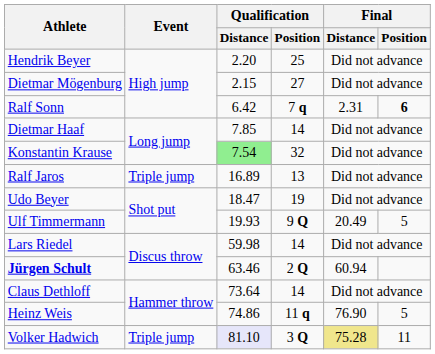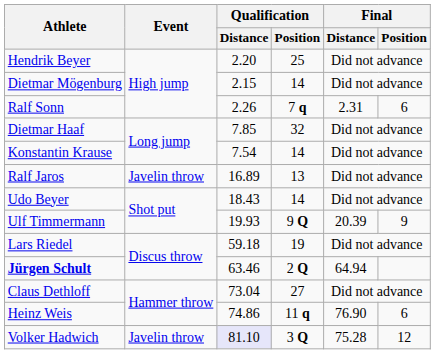 <table class="wikitable" style="font-size:90%">
 <tr>
 <th rowspan="2">Athlete</th>
 <th rowspan="2">Event</th>
 <th colspan="2">Qualification</th>
 <th colspan="2">Final</th>
 </tr>
 <tr style="font-size:95%">
 <th>Distance</th>
 <th>Position</th>
 <th>Distance</th>
 <th>Position</th>
 </tr>
 <tr align=center>
 <td align=left><a href='#'>Hendrik Beyer</a></td>
 <td align=left rowspan=3><a href='#'>High jump</a></td>
 <td>2.20</td>
 <td>25</td>
 <td colspan=2>Did not advance</td>
 </tr>
 <tr align=center>
 <td align=left><a href='#'>Dietmar Mögenburg</a></td>
 <td>2.15</td>
-<td>27</td>
+<td>14</td>
 <td colspan=2>Did not advance</td>
 </tr>
 <tr align=center>
 <td align=left><a href='#'>Ralf Sonn</a></td>
-<td>6.42</td>
+<td>2.26</td>
 <td>7 <strong>q</strong></td>
 <td>2.31</td>
-<td><strong>6</strong></td>
+<td>6</td>
 </tr>
 <tr align=center>
 <td align=left><a href='#'>Dietmar Haaf</a></td>
 <td align=left rowspan=2><a href='#'>Long jump</a></td>
 <td>7.85</td>
+<td>32</td>
+<td colspan=2>Did not advance</td>
+</tr>
+<tr align=center>
+<td align=left><a href='#'>Konstantin Krause</a></td>
+<td>7.54</td>
 <td>14</td>
 <td colspan=2>Did not advance</td>
 </tr>
 <tr align=center>
-<td align=left><a href='#'>Konstantin Krause</a></td>
-<td style="background: lightgreen;">7.54</td>
-<td>32</td>
-<td colspan=2>Did not advance</td>
-</tr>
-<tr align=center>
 <td align=left><a href='#'>Ralf Jaros</a></td>
-<td align=left><a href='#'>Triple jump</a></td>
+<td align=left><a href='#'>Javelin throw</a></td>
 <td>16.89</td>
 <td>13</td>
 <td colspan=2>Did not advance</td>
 </tr>
 <tr align=center>
 <td align=left><a href='#'>Udo Beyer</a></td>
 <td align=left rowspan=2><a href='#'>Shot put</a></td>
-<td>18.47</td>
-<td>19</td>
+<td>18.43</td>
+<td>14</td>
 <td colspan=2>Did not advance</td>
 </tr>
 <tr align=center>
 <td align=left><a href='#'>Ulf Timmermann</a></td>
 <td>19.93</td>
 <td>9 <strong>Q</strong></td>
-<td>20.49</td>
-<td>5</td>
+<td>20.39</td>
+<td>9</td>
 </tr>
 <tr align=center>
 <td align=left><a href='#'>Lars Riedel</a></td>
 <td align=left rowspan=2><a href='#'>Discus throw</a></td>
-<td>59.98</td>
-<td>14</td>
+<td>59.18</td>
+<td>19</td>
 <td colspan=2>Did not advance</td>
 </tr>
 <tr align=center>
 <td align=left><strong><a href='#'>Jürgen Schult</a></strong></td>
 <td>63.46</td>
 <td>2 <strong>Q</strong></td>
-<td>60.94</td>
+<td>64.94</td>
 <td></td>
 </tr>
 <tr align=center>
 <td align=left><a href='#'>Claus Dethloff</a></td>
 <td align=left rowspan=2><a href='#'>Hammer throw</a></td>
-<td>73.64</td>
-<td>14</td>
+<td>73.04</td>
+<td>27</td>
 <td colspan=2>Did not advance</td>
 </tr>
 <tr align=center>
 <td align=left><a href='#'>Heinz Weis</a></td>
 <td>74.86</td>
 <td>11 <strong>q</strong></td>
 <td>76.90</td>
-<td>5</td>
+<td>6</td>
 </tr>
 <tr align=center>
 <td align=left><a href='#'>Volker Hadwich</a></td>
-<td align=left><a href='#'>Triple jump</a></td>
+<td align=left><a href='#'>Javelin throw</a></td>
 <td style="background: lavender;">81.10</td>
 <td>3 <strong>Q</strong></td>
-<td style="background: khaki;">75.28</td>
-<td>11</td>
+<td>75.28</td>
+<td>12</td>
 </tr>
 </table>
